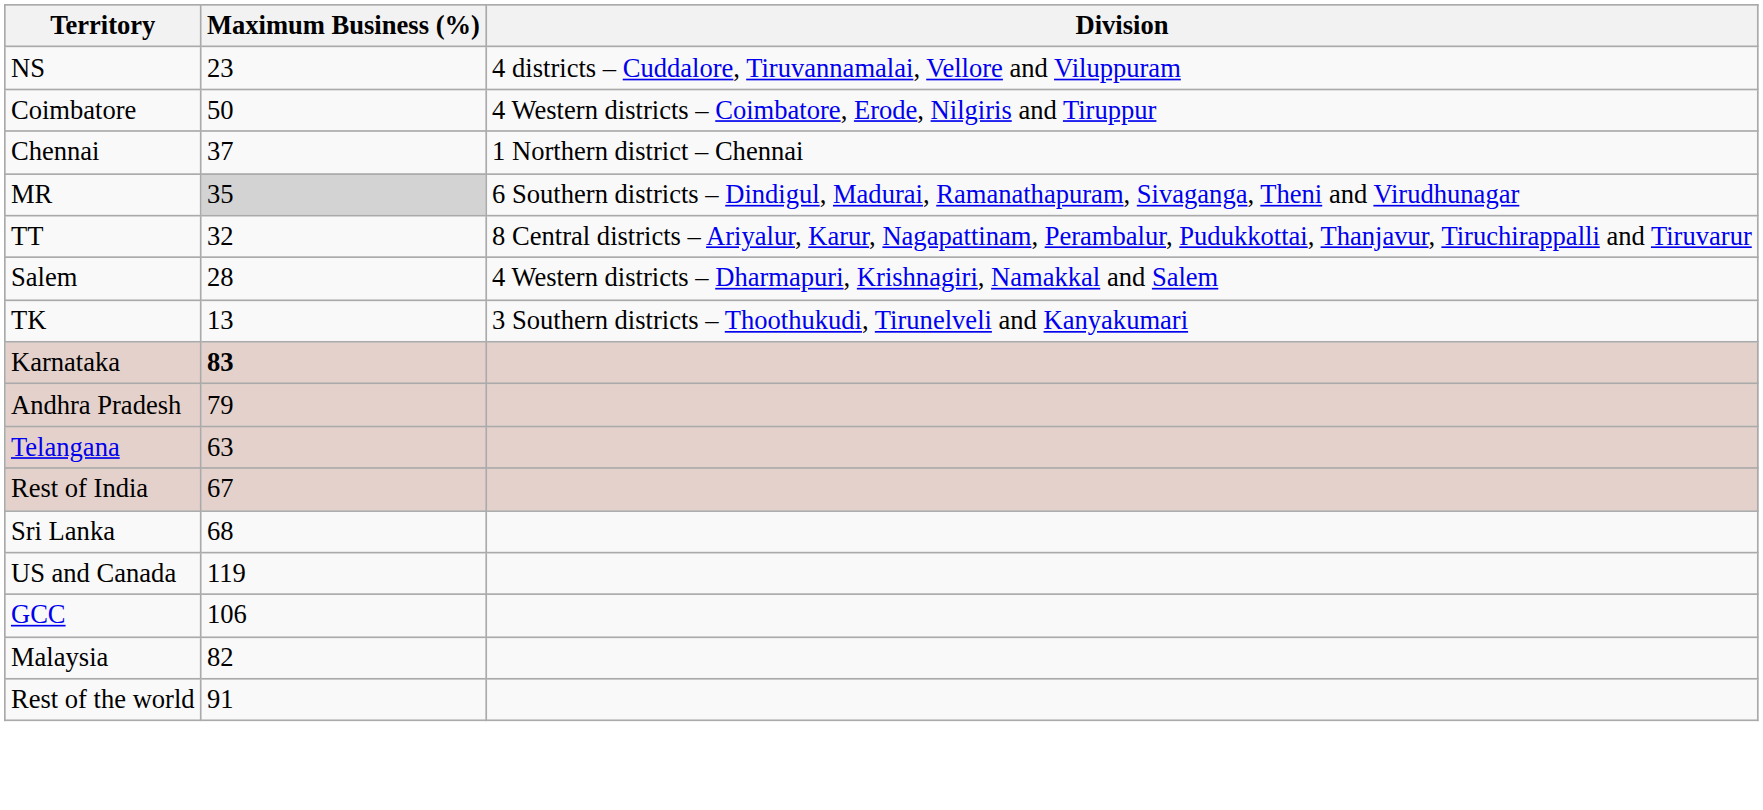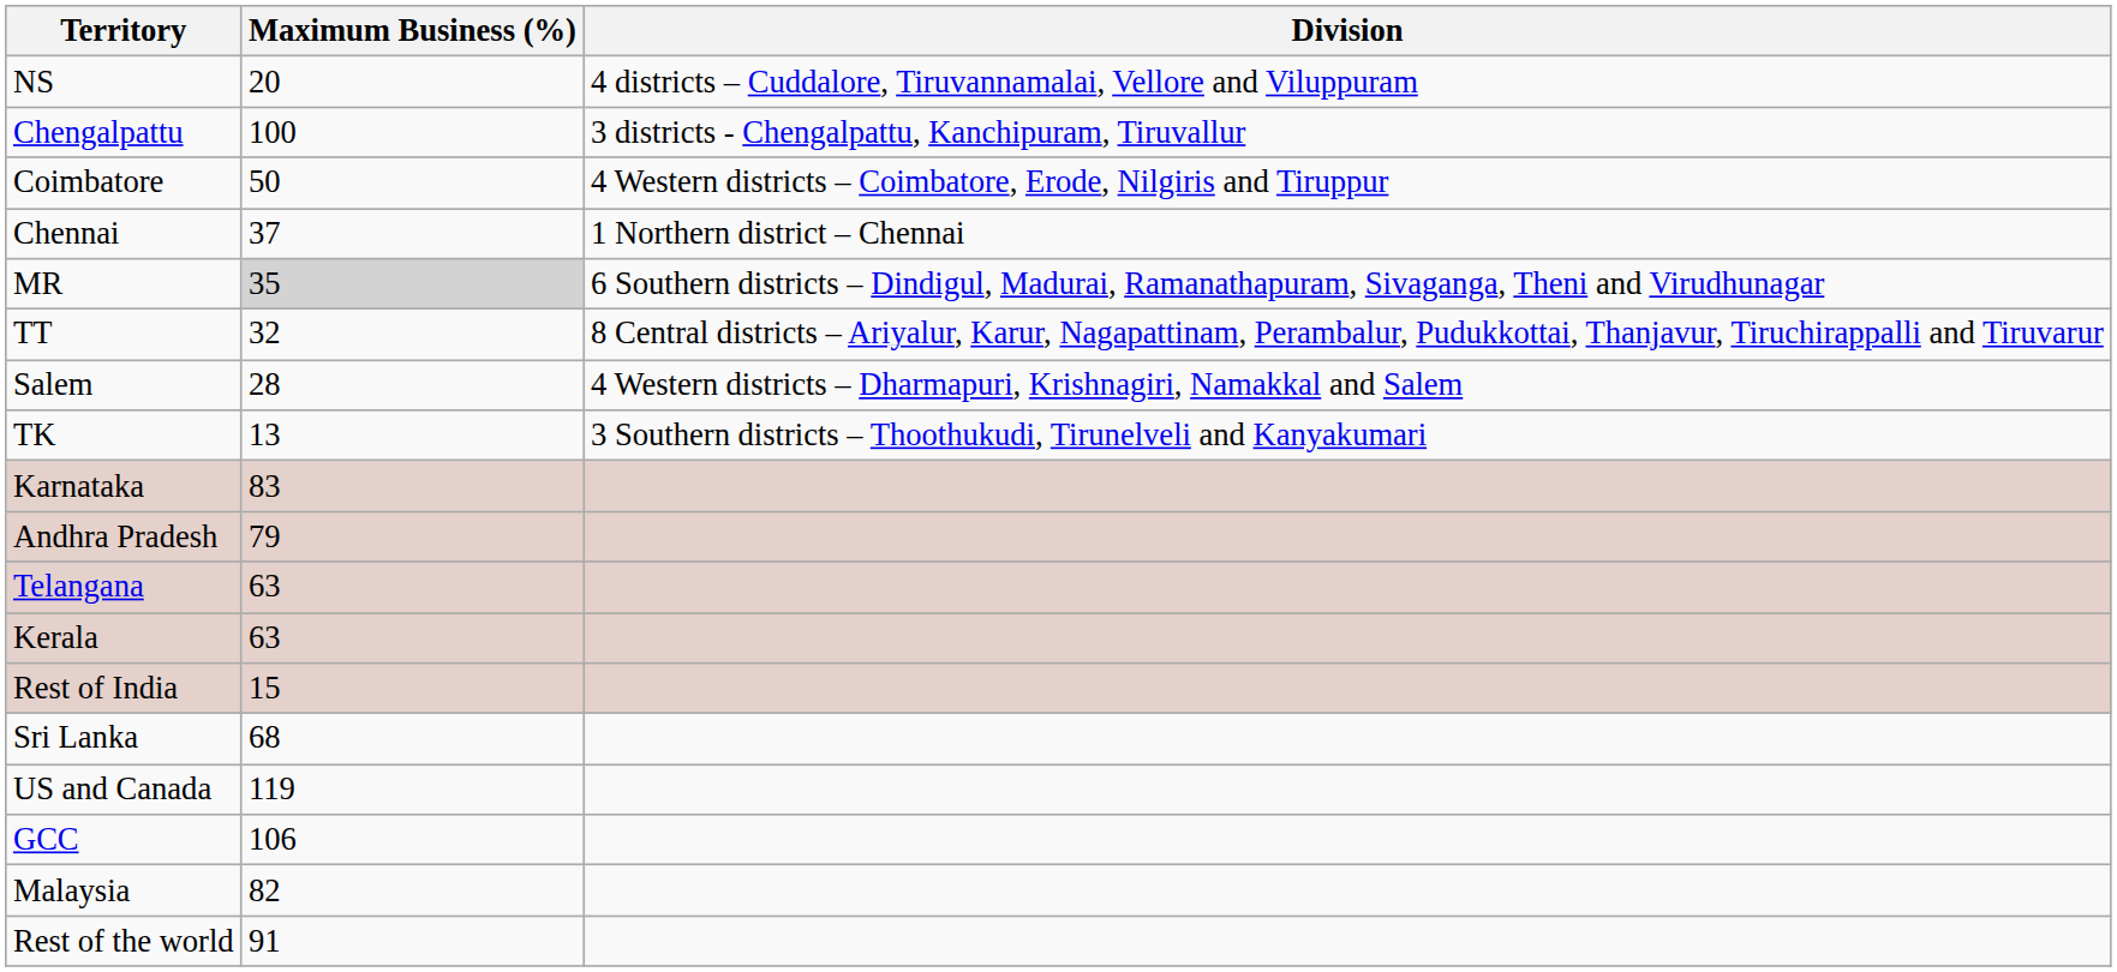 <table class="wikitable">
 <tr>
 <th>Territory</th>
 <th>Maximum Business (%)</th>
 <th>Division</th>
 </tr>
 <tr>
 <td>NS</td>
-<td>23</td>
+<td>20</td>
 <td>4 districts – <a href='#'>Cuddalore</a>, <a href='#'>Tiruvannamalai</a>, <a href='#'>Vellore</a> and <a href='#'>Viluppuram</a></td>
+</tr>
+<tr>
+<td><a href='#'>Chengalpattu</a></td>
+<td>100</td>
+<td>3 districts - <a href='#'>Chengalpattu</a>, <a href='#'>Kanchipuram</a>, <a href='#'>Tiruvallur</a></td>
 </tr>
 <tr>
 <td>Coimbatore</td>
 <td>50</td>
 <td>4 Western districts – <a href='#'>Coimbatore</a>, <a href='#'>Erode</a>, <a href='#'>Nilgiris</a> and <a href='#'>Tiruppur</a></td>
 </tr>
 <tr>
 <td>Chennai</td>
 <td>37</td>
 <td>1 Northern district – Chennai</td>
 </tr>
 <tr>
 <td>MR</td>
 <td style="background: lightgrey;">35</td>
 <td>6 Southern districts – <a href='#'>Dindigul</a>, <a href='#'>Madurai</a>, <a href='#'>Ramanathapuram</a>, <a href='#'>Sivaganga</a>, <a href='#'>Theni</a> and <a href='#'>Virudhunagar</a></td>
 </tr>
 <tr>
 <td>TT</td>
 <td>32</td>
 <td>8 Central districts – <a href='#'>Ariyalur</a>, <a href='#'>Karur</a>, <a href='#'>Nagapattinam</a>, <a href='#'>Perambalur</a>, <a href='#'>Pudukkottai</a>, <a href='#'>Thanjavur</a>, <a href='#'>Tiruchirappalli</a> and <a href='#'>Tiruvarur</a></td>
 </tr>
 <tr>
 <td>Salem</td>
 <td>28</td>
 <td>4 Western districts – <a href='#'>Dharmapuri</a>, <a href='#'>Krishnagiri</a>, <a href='#'>Namakkal</a> and <a href='#'>Salem</a></td>
 </tr>
 <tr>
 <td>TK</td>
 <td>13</td>
 <td>3 Southern districts – <a href='#'>Thoothukudi</a>, <a href='#'>Tirunelveli</a> and <a href='#'>Kanyakumari</a></td>
 </tr>
 <tr style="background:#e5d1cb;">
 <td>Karnataka</td>
-<td><strong>83</strong></td>
+<td>83</td>
 <td></td>
 </tr>
 <tr style="background:#e5d1cb;">
 <td>Andhra Pradesh</td>
 <td>79</td>
 <td></td>
 </tr>
 <tr style="background:#e5d1cb;">
 <td><a href='#'>Telangana</a></td>
 <td>63</td>
 <td></td>
 </tr>
 <tr style="background:#e5d1cb;">
+<td>Kerala</td>
+<td>63</td>
+<td></td>
+</tr>
+<tr style="background:#e5d1cb;">
 <td>Rest of India</td>
-<td>67</td>
+<td>15</td>
 <td></td>
 </tr>
 <tr>
 <td>Sri Lanka</td>
 <td>68</td>
 <td></td>
 </tr>
 <tr>
 <td>US and Canada</td>
 <td>119</td>
 <td></td>
 </tr>
 <tr>
 <td><a href='#'>GCC</a></td>
 <td>106</td>
 <td></td>
 </tr>
 <tr>
 <td>Malaysia</td>
 <td>82</td>
 <td></td>
 </tr>
 <tr>
 <td>Rest of the world</td>
 <td>91</td>
 <td></td>
 </tr>
 </table>
